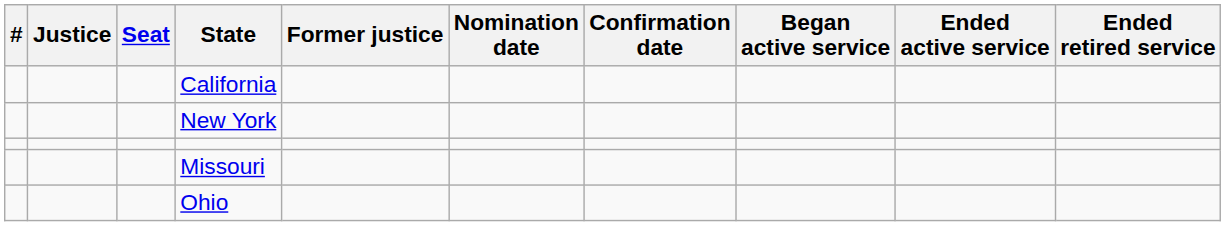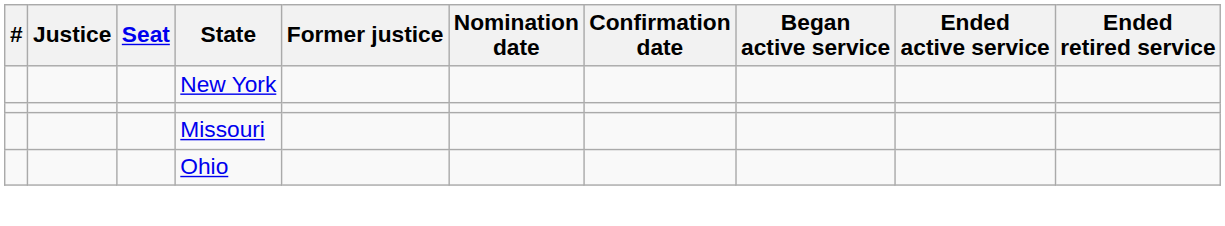 <table class="sortable wikitable">
 <tr bgcolor="#ececec">
 <th>#</th>
 <th>Justice</th>
 <th><a href='#'>Seat</a></th>
 <th>State</th>
 <th>Former justice</th>
 <th>Nomination<br>date</th>
 <th>Confirmation<br>date</th>
 <th>Began<br>active service</th>
 <th>Ended<br>active service</th>
 <th>Ended<br>retired service</th>
-</tr>
-<tr>
-<td></td>
-<td></td>
-<td align="center"></td>
-<td><a href='#'>California</a></td>
-<td></td>
-<td></td>
-<td></td>
-<td></td>
-<td></td>
-<td></td>
 </tr>
 <tr>
 <td></td>
 <td></td>
 <td align="center"></td>
 <td><a href='#'>New York</a></td>
 <td></td>
 <td></td>
 <td></td>
 <td></td>
 <td></td>
 <td></td>
 </tr>
 <tr>
 <td></td>
 <td></td>
 <td align="center"></td>
 <td></td>
 <td></td>
 <td></td>
 <td></td>
 <td></td>
 <td></td>
 <td></td>
 </tr>
 <tr>
 <td></td>
 <td></td>
 <td align="center"></td>
 <td><a href='#'>Missouri</a></td>
 <td></td>
 <td></td>
 <td></td>
 <td></td>
 <td></td>
 <td></td>
 </tr>
 <tr>
 <td></td>
 <td></td>
 <td align="center"></td>
 <td><a href='#'>Ohio</a></td>
 <td></td>
 <td></td>
 <td></td>
 <td></td>
 <td></td>
 <td></td>
 </tr>
 </table>
